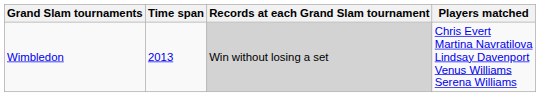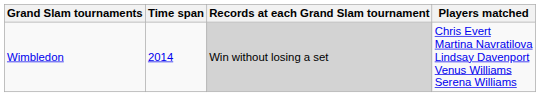 <table class="wikitable collapsible collapsed">
 <tr>
 <th>Grand Slam tournaments</th>
 <th>Time span</th>
 <th>Records at each Grand Slam tournament</th>
 <th>Players matched</th>
 </tr>
 <tr>
 <td><a href='#'>Wimbledon</a></td>
-<td><a href='#'>2013</a></td>
+<td><a href='#'>2014</a></td>
 <td style="background: lightgrey;">Win without losing a set</td>
 <td><a href='#'>Chris Evert</a><br><a href='#'>Martina Navratilova</a><br><a href='#'>Lindsay Davenport</a><br><a href='#'>Venus Williams</a><br><a href='#'>Serena Williams</a></td>
 </tr>
 </table>
